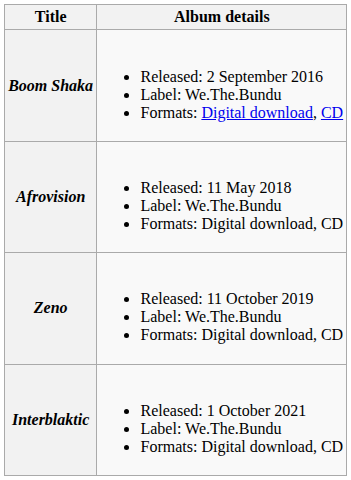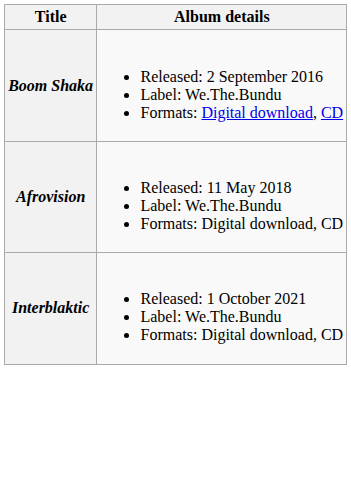 <table class="wikitable plainrowheaders">
 <tr>
 <th>Title</th>
 <th>Album details</th>
 </tr>
 <tr>
 <th scope="row"><em>Boom Shaka</em></th>
 <td><br><ul><li>Released: 2 September 2016</li><li>Label: We.The.Bundu</li><li>Formats: <a href='#'>Digital download</a>, <a href='#'>CD</a></li></ul></td>
 </tr>
 <tr>
 <th scope="row"><em>Afrovision</em></th>
 <td><br><ul><li>Released: 11 May 2018</li><li>Label: We.The.Bundu</li><li>Formats: Digital download, CD</li></ul></td>
 </tr>
 <tr>
-<th scope="row"><em>Zeno</em></th>
-<td><br><ul><li>Released: 11 October 2019</li><li>Label: We.The.Bundu</li><li>Formats: Digital download, CD</li></ul></td>
-</tr>
-<tr>
 <th scope="row"><em>Interblaktic</em></th>
 <td><br><ul><li>Released: 1 October 2021</li><li>Label: We.The.Bundu</li><li>Formats: Digital download, CD</li></ul></td>
 </tr>
 </table>
